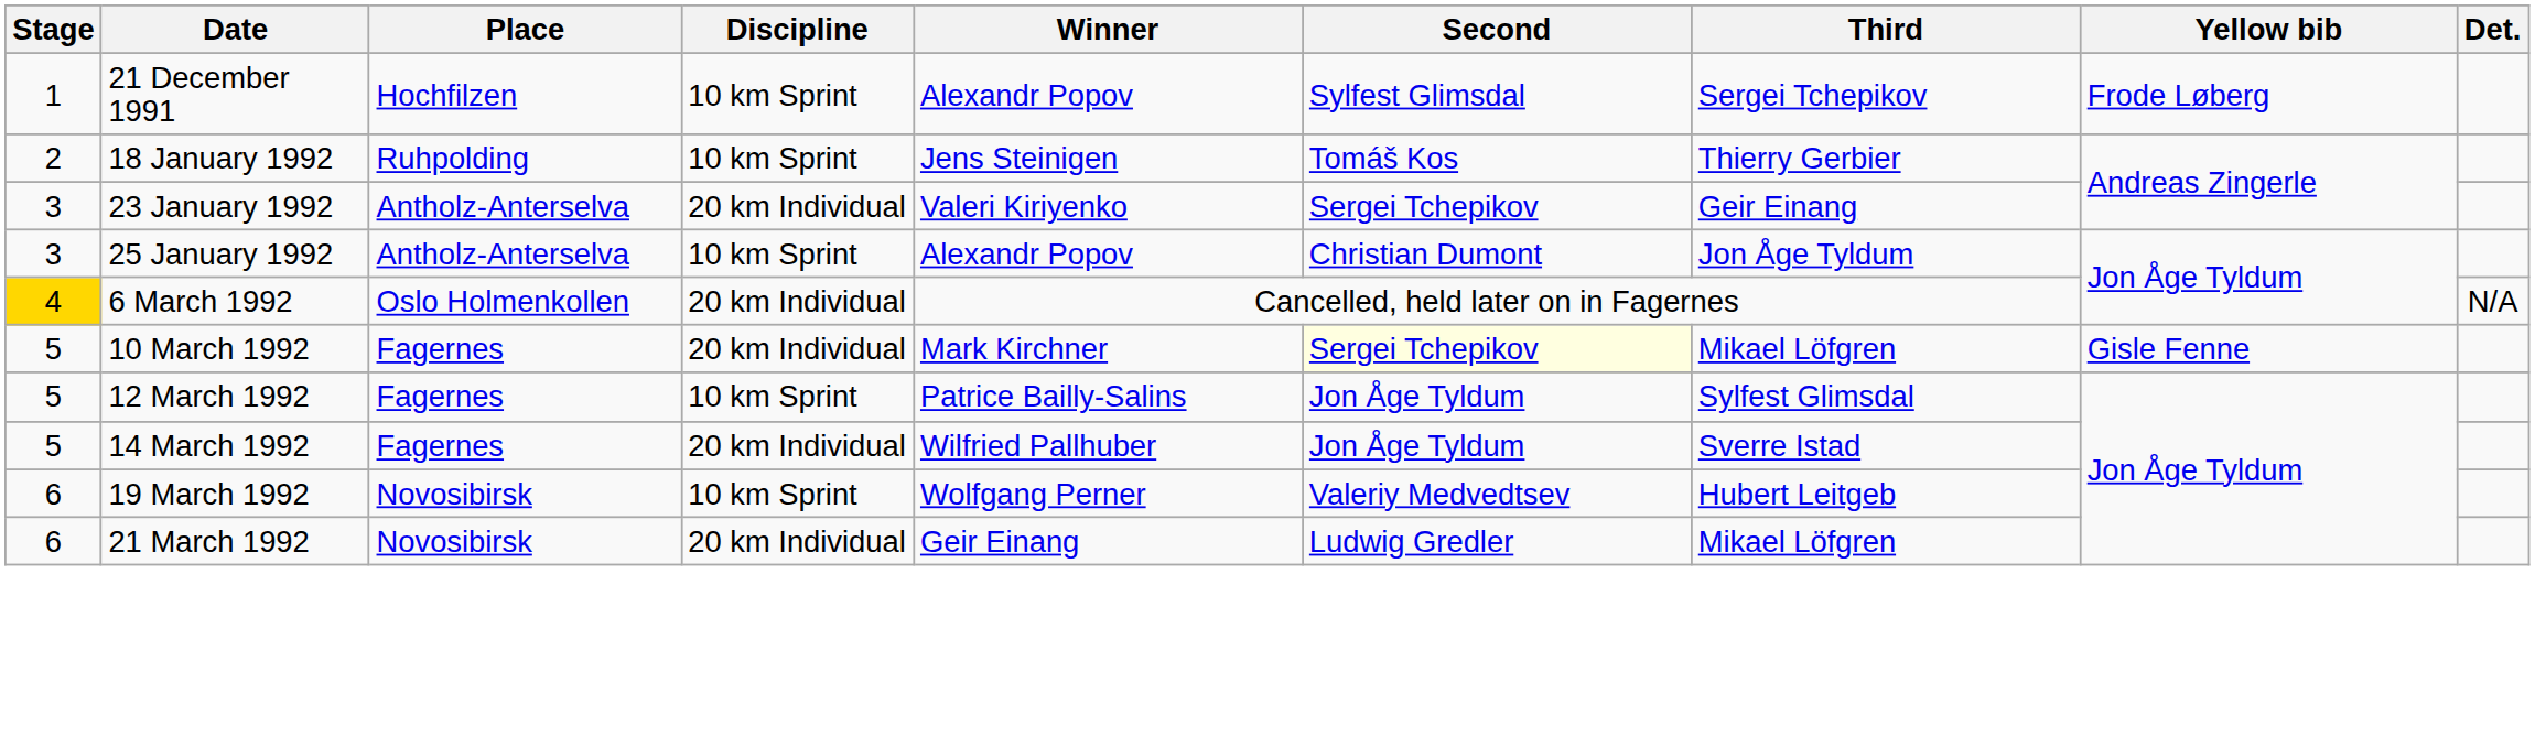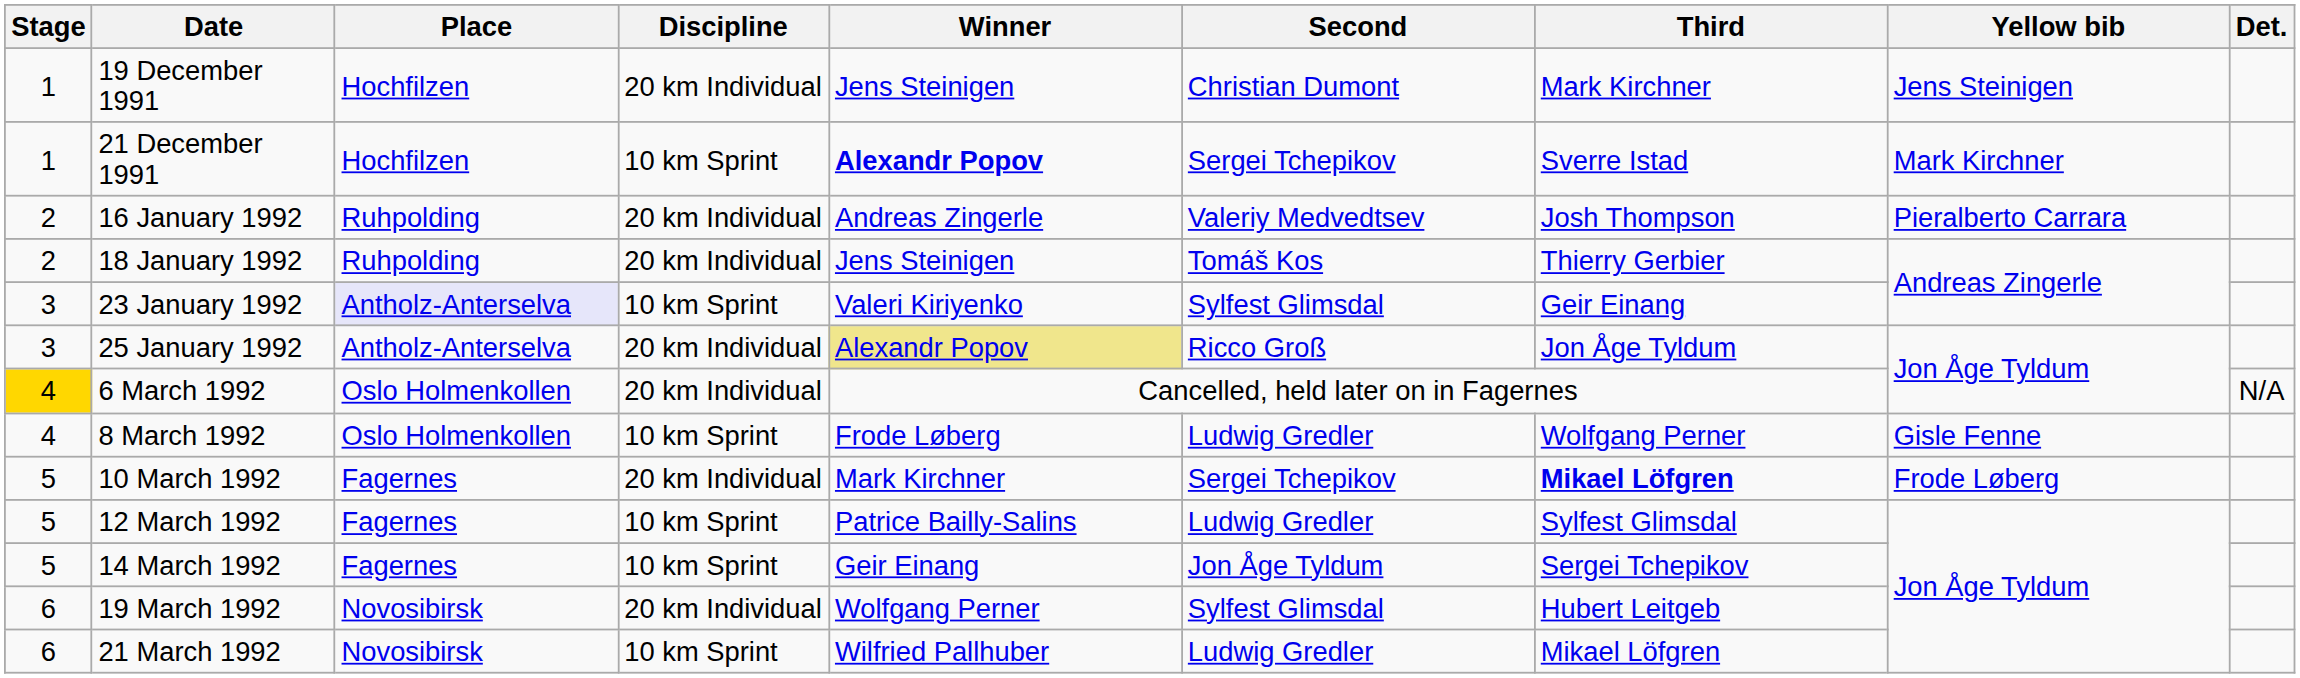 <table class="wikitable" style="font-size:95%;">
 <tr>
 <th width="10">Stage</th>
 <th width="128">Date</th>
 <th width="150">Place</th>
 <th width="110">Discipline</th>
 <th width="189">Winner</th>
 <th width="189">Second</th>
 <th width="189">Third</th>
 <th width="183">Yellow bib <br> </th>
 <th width="8">Det.</th>
 </tr>
 <tr>
 <td align=center>1</td>
+<td>19 December 1991</td>
+<td> <a href='#'>Hochfilzen</a></td>
+<td>20 km Individual</td>
+<td> <a href='#'>Jens Steinigen</a></td>
+<td> <a href='#'>Christian Dumont</a></td>
+<td> <a href='#'>Mark Kirchner</a></td>
+<td> <a href='#'>Jens Steinigen</a></td>
+<td></td>
+</tr>
+<tr>
+<td align=center>1</td>
 <td>21 December 1991</td>
 <td> <a href='#'>Hochfilzen</a></td>
 <td>10 km Sprint</td>
-<td> <a href='#'>Alexandr Popov</a></td>
-<td> <a href='#'>Sylfest Glimsdal</a></td>
+<td><strong> <a href='#'>Alexandr Popov</a></strong></td>
 <td> <a href='#'>Sergei Tchepikov</a></td>
-<td> <a href='#'>Frode Løberg</a></td>
+<td> <a href='#'>Sverre Istad</a></td>
+<td> <a href='#'>Mark Kirchner</a></td>
+<td></td>
+</tr>
+<tr>
+<td align=center>2</td>
+<td>16 January 1992</td>
+<td> <a href='#'>Ruhpolding</a></td>
+<td>20 km Individual</td>
+<td> <a href='#'>Andreas Zingerle</a></td>
+<td> <a href='#'>Valeriy Medvedtsev</a></td>
+<td> <a href='#'>Josh Thompson</a></td>
+<td> <a href='#'>Pieralberto Carrara</a></td>
 <td></td>
 </tr>
 <tr>
 <td align=center>2</td>
 <td>18 January 1992</td>
 <td> <a href='#'>Ruhpolding</a></td>
-<td>10 km Sprint</td>
+<td>20 km Individual</td>
 <td> <a href='#'>Jens Steinigen</a></td>
 <td> <a href='#'>Tomáš Kos</a></td>
 <td> <a href='#'>Thierry Gerbier</a></td>
 <td rowspan="2"> <a href='#'>Andreas Zingerle</a></td>
 <td></td>
 </tr>
 <tr>
 <td align=center>3</td>
 <td>23 January 1992</td>
-<td> <a href='#'>Antholz-Anterselva</a></td>
-<td>20 km Individual</td>
+<td style="background: lavender;"> <a href='#'>Antholz-Anterselva</a></td>
+<td>10 km Sprint</td>
 <td> <a href='#'>Valeri Kiriyenko</a></td>
-<td> <a href='#'>Sergei Tchepikov</a></td>
+<td> <a href='#'>Sylfest Glimsdal</a></td>
 <td> <a href='#'>Geir Einang</a></td>
 <td></td>
 </tr>
 <tr>
 <td align=center>3</td>
 <td>25 January 1992</td>
 <td> <a href='#'>Antholz-Anterselva</a></td>
-<td>10 km Sprint</td>
-<td> <a href='#'>Alexandr Popov</a></td>
-<td> <a href='#'>Christian Dumont</a></td>
+<td>20 km Individual</td>
+<td style="background: khaki;"> <a href='#'>Alexandr Popov</a></td>
+<td> <a href='#'>Ricco Groß</a></td>
 <td> <a href='#'>Jon Åge Tyldum</a></td>
 <td rowspan="2"> <a href='#'>Jon Åge Tyldum</a></td>
 <td></td>
 </tr>
 <tr>
 <td align=center style="background: gold;">4</td>
 <td>6 March 1992</td>
 <td> <a href='#'>Oslo Holmenkollen</a></td>
 <td>20 km Individual</td>
 <td colspan="3" align=center>Cancelled, held later on in Fagernes</td>
 <td align=center>N/A</td>
 </tr>
 <tr>
+<td align=center>4</td>
+<td>8 March 1992</td>
+<td> <a href='#'>Oslo Holmenkollen</a></td>
+<td>10 km Sprint</td>
+<td> <a href='#'>Frode Løberg</a></td>
+<td> <a href='#'>Ludwig Gredler</a></td>
+<td> <a href='#'>Wolfgang Perner</a></td>
+<td> <a href='#'>Gisle Fenne</a></td>
+<td></td>
+</tr>
+<tr>
 <td align=center>5</td>
 <td>10 March 1992</td>
 <td> <a href='#'>Fagernes</a></td>
 <td>20 km Individual</td>
 <td> <a href='#'>Mark Kirchner</a></td>
-<td style="background: lightyellow;"> <a href='#'>Sergei Tchepikov</a></td>
-<td> <a href='#'>Mikael Löfgren</a></td>
-<td> <a href='#'>Gisle Fenne</a></td>
+<td> <a href='#'>Sergei Tchepikov</a></td>
+<td><strong> <a href='#'>Mikael Löfgren</a></strong></td>
+<td> <a href='#'>Frode Løberg</a></td>
 <td></td>
 </tr>
 <tr>
 <td align=center>5</td>
 <td>12 March 1992</td>
 <td> <a href='#'>Fagernes</a></td>
 <td>10 km Sprint</td>
 <td> <a href='#'>Patrice Bailly-Salins</a></td>
-<td> <a href='#'>Jon Åge Tyldum</a></td>
+<td> <a href='#'>Ludwig Gredler</a></td>
 <td> <a href='#'>Sylfest Glimsdal</a></td>
 <td rowspan="4"> <a href='#'>Jon Åge Tyldum</a></td>
 <td></td>
 </tr>
 <tr>
 <td align=center>5</td>
 <td>14 March 1992</td>
 <td> <a href='#'>Fagernes</a></td>
-<td>20 km Individual</td>
-<td> <a href='#'>Wilfried Pallhuber</a></td>
+<td>10 km Sprint</td>
+<td> <a href='#'>Geir Einang</a></td>
 <td> <a href='#'>Jon Åge Tyldum</a></td>
-<td> <a href='#'>Sverre Istad</a></td>
+<td> <a href='#'>Sergei Tchepikov</a></td>
 <td></td>
 </tr>
 <tr>
 <td align=center>6</td>
 <td>19 March 1992</td>
 <td> <a href='#'>Novosibirsk</a></td>
-<td>10 km Sprint</td>
+<td>20 km Individual</td>
 <td> <a href='#'>Wolfgang Perner</a></td>
-<td> <a href='#'>Valeriy Medvedtsev</a></td>
+<td> <a href='#'>Sylfest Glimsdal</a></td>
 <td> <a href='#'>Hubert Leitgeb</a></td>
 <td></td>
 </tr>
 <tr>
 <td align=center>6</td>
 <td>21 March 1992</td>
 <td> <a href='#'>Novosibirsk</a></td>
-<td>20 km Individual</td>
-<td> <a href='#'>Geir Einang</a></td>
+<td>10 km Sprint</td>
+<td> <a href='#'>Wilfried Pallhuber</a></td>
 <td> <a href='#'>Ludwig Gredler</a></td>
 <td> <a href='#'>Mikael Löfgren</a></td>
 <td></td>
 </tr>
 </table>
